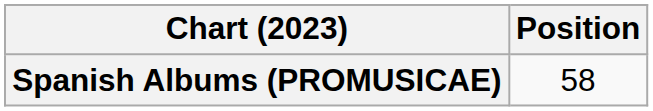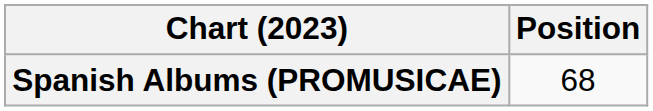 <table class="wikitable sortable plainrowheaders" style="text-align:center">
 <tr>
 <th scope="col">Chart (2023)</th>
 <th scope="col">Position</th>
 </tr>
 <tr>
 <th scope="row">Spanish Albums (PROMUSICAE)</th>
-<td>58</td>
+<td>68</td>
 </tr>
 </table>
